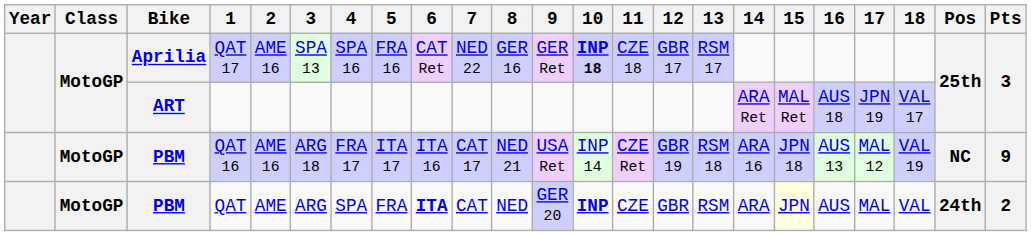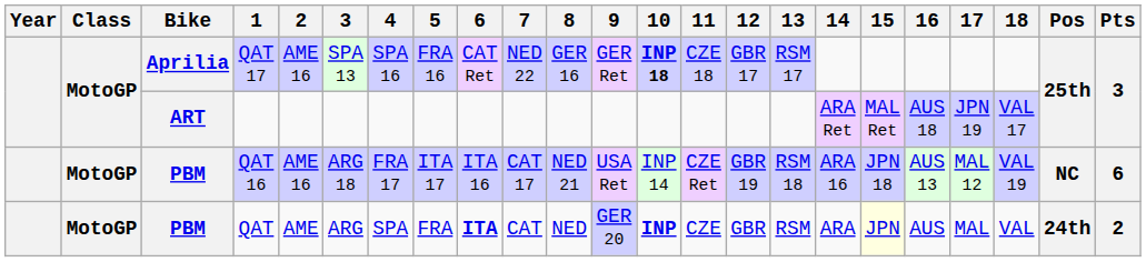 <table class="wikitable" style="text-align:center">
 <tr>
 <th>Year</th>
 <th>Class</th>
 <th>Bike</th>
 <th>1</th>
 <th>2</th>
 <th>3</th>
 <th>4</th>
 <th>5</th>
 <th>6</th>
 <th>7</th>
 <th>8</th>
 <th>9</th>
 <th>10</th>
 <th>11</th>
 <th>12</th>
 <th>13</th>
 <th>14</th>
 <th>15</th>
 <th>16</th>
 <th>17</th>
 <th>18</th>
 <th>Pos</th>
 <th>Pts</th>
 </tr>
 <tr>
 <th rowspan=2></th>
 <th rowspan=2>MotoGP</th>
 <th><a href='#'>Aprilia</a></th>
 <td style="background:#CFCFFF;"><a href='#'>QAT</a><br><small>17</small></td>
 <td style="background:#CFCFFF;"><a href='#'>AME</a><br><small>16</small></td>
 <td style="background:#DFFFDF;"><a href='#'>SPA</a><br><small>13</small></td>
 <td style="background:#cfcfff;"><a href='#'>SPA</a><br><small>16</small></td>
 <td style="background:#cfcfff;"><a href='#'>FRA</a><br><small>16</small></td>
 <td style="background:#EFCFFF;"><a href='#'>CAT</a><br><small>Ret</small></td>
 <td style="background:#CFCFFF;"><a href='#'>NED</a><br><small>22</small></td>
 <td style="background:#CFCFFF;"><a href='#'>GER</a><br><small>16</small></td>
 <td style="background:#efcfff;"><a href='#'>GER</a><br><small>Ret</small></td>
 <td style="background:#CFCFFF;"><strong><a href='#'>INP</a><br><small>18</small></strong></td>
 <td style="background:#CFCFFF;"><a href='#'>CZE</a><br><small>18</small></td>
 <td style="background:#cfcfff;"><a href='#'>GBR</a><br><small>17</small></td>
 <td style="background:#cfcfff;"><a href='#'>RSM</a><br><small>17</small></td>
 <td></td>
 <td></td>
 <td></td>
 <td></td>
 <td></td>
 <th rowspan=2>25th</th>
 <th rowspan=2>3</th>
 </tr>
 <tr>
 <th align="left"><a href='#'>ART</a></th>
 <td></td>
 <td></td>
 <td></td>
 <td></td>
 <td></td>
 <td></td>
 <td></td>
 <td></td>
 <td></td>
 <td></td>
 <td></td>
 <td></td>
 <td></td>
 <td style="background:#EFCFFF;"><a href='#'>ARA</a><br><small>Ret</small></td>
 <td style="background:#EFCFFF;"><a href='#'>MAL</a><br><small>Ret</small></td>
 <td style="background:#cfcfff;"><a href='#'>AUS</a><br><small>18</small></td>
 <td style="background:#cfcfff;"><a href='#'>JPN</a><br><small>19</small></td>
 <td style="background:#cfcfff;"><a href='#'>VAL</a><br><small>17</small></td>
 </tr>
 <tr>
 <th></th>
 <th>MotoGP</th>
 <th><a href='#'>PBM</a></th>
 <td style="background:#cfcfff;"><a href='#'>QAT</a><br><small>16</small></td>
 <td style="background:#cfcfff;"><a href='#'>AME</a><br><small>16</small></td>
 <td style="background:#cfcfff;"><a href='#'>ARG</a><br><small>18</small></td>
 <td style="background:#CFCFFF;"><a href='#'>FRA</a><br><small>17</small></td>
 <td style="background:#CFCFFF;"><a href='#'>ITA</a><br><small>17</small></td>
 <td style="background:#cfcfff;"><a href='#'>ITA</a><br><small>16</small></td>
 <td style="background:#cfcfff;"><a href='#'>CAT</a><br><small>17</small></td>
 <td style="background:#cfcfff;"><a href='#'>NED</a><br><small>21</small></td>
 <td style="background:#EFCFFF;"><a href='#'>USA</a><br><small>Ret</small></td>
 <td style="background:#DFFFDF;"><a href='#'>INP</a><br><small>14</small></td>
 <td style="background:#efcfff;"><a href='#'>CZE</a><br><small>Ret</small></td>
 <td style="background:#CFCFFF;"><a href='#'>GBR</a><br><small>19</small></td>
 <td style="background:#CFCFFF;"><a href='#'>RSM</a><br><small>18</small></td>
 <td style="background:#cfcfff;"><a href='#'>ARA</a><br><small>16</small></td>
 <td style="background:#cfcfff;"><a href='#'>JPN</a><br><small>18</small></td>
 <td style="background:#DFFFDF;"><a href='#'>AUS</a><br><small>13</small></td>
 <td style="background:#dfffdf;"><a href='#'>MAL</a><br><small>12</small></td>
 <td style="background:#cfcfff;"><a href='#'>VAL</a><br><small>19</small></td>
 <th>NC</th>
-<th>9</th>
+<th>6</th>
 </tr>
 <tr>
 <th></th>
 <th>MotoGP</th>
 <th><a href='#'>PBM</a></th>
 <td><a href='#'>QAT</a></td>
 <td><a href='#'>AME</a></td>
 <td><a href='#'>ARG</a></td>
 <td><a href='#'>SPA</a></td>
 <td><a href='#'>FRA</a></td>
 <td><strong><a href='#'>ITA</a></strong></td>
 <td><a href='#'>CAT</a></td>
 <td><a href='#'>NED</a></td>
 <td style="background:#CFCFFF;"><a href='#'>GER</a><br><small>20</small></td>
 <td><strong><a href='#'>INP</a></strong></td>
 <td><a href='#'>CZE</a></td>
 <td><a href='#'>GBR</a></td>
 <td><a href='#'>RSM</a></td>
 <td><a href='#'>ARA</a></td>
 <td style="background: lightyellow;"><a href='#'>JPN</a></td>
 <td><a href='#'>AUS</a></td>
 <td><a href='#'>MAL</a></td>
 <td><a href='#'>VAL</a></td>
 <th>24th</th>
 <th>2</th>
 </tr>
 </table>
